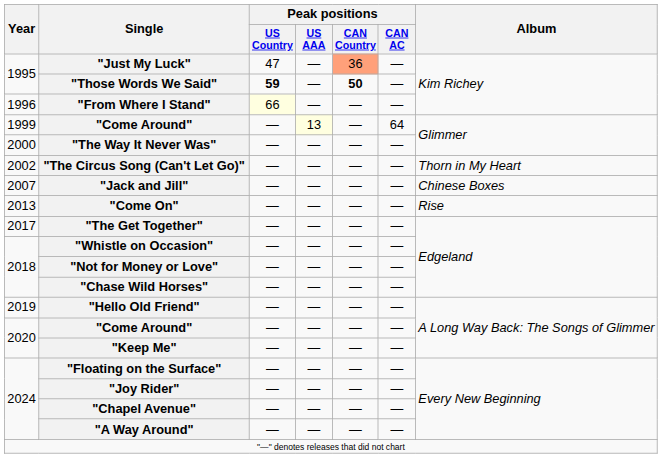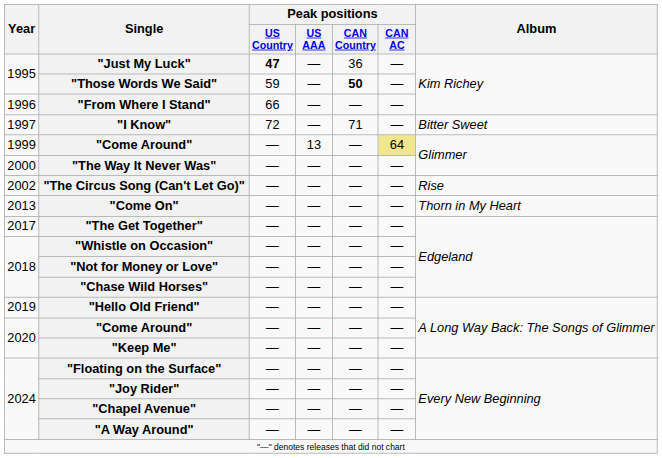 <table class="wikitable plainrowheaders" style="text-align:center;">
 <tr>
 <th rowspan="2">Year</th>
 <th rowspan="2" style="width:16em;">Single</th>
 <th colspan="4">Peak positions</th>
 <th rowspan="2">Album</th>
 </tr>
 <tr style="font-size:smaller;">
 <th width="40"><a href='#'>US Country</a><br></th>
 <th width="40"><a href='#'>US AAA</a><br></th>
 <th width="40"><a href='#'>CAN Country</a><br></th>
 <th width="40"><a href='#'>CAN AC</a><br></th>
 </tr>
 <tr>
 <td rowspan="2">1995</td>
 <th scope="row">"Just My Luck"</th>
-<td>47</td>
+<td><strong>47</strong></td>
 <td>—</td>
-<td style="background: lightsalmon;">36</td>
+<td>36</td>
 <td>—</td>
 <td align="left" rowspan="3"><em>Kim Richey</em></td>
 </tr>
 <tr>
 <th scope="row">"Those Words We Said"</th>
-<td><strong>59</strong></td>
+<td>59</td>
 <td>—</td>
 <td><strong>50</strong></td>
 <td>—</td>
 </tr>
 <tr>
 <td>1996</td>
 <th scope="row">"From Where I Stand"</th>
-<td style="background: lightyellow;">66</td>
+<td>66</td>
 <td>—</td>
 <td>—</td>
 <td>—</td>
 </tr>
 <tr>
+<td>1997</td>
+<th scope="row">"I Know"</th>
+<td>72</td>
+<td>—</td>
+<td>71</td>
+<td>—</td>
+<td align="left"><em>Bitter Sweet</em></td>
+</tr>
+<tr>
 <td>1999</td>
 <th scope="row">"Come Around"</th>
 <td>—</td>
-<td style="background: lightyellow;">13</td>
+<td>13</td>
 <td>—</td>
-<td>64</td>
+<td style="background: khaki;">64</td>
 <td align="left" rowspan="2"><em>Glimmer</em></td>
 </tr>
 <tr>
 <td>2000</td>
 <th scope="row">"The Way It Never Was"</th>
 <td>—</td>
 <td>—</td>
 <td>—</td>
 <td>—</td>
 </tr>
 <tr>
 <td>2002</td>
 <th scope="row">"The Circus Song (Can't Let Go)"</th>
 <td>—</td>
 <td>—</td>
 <td>—</td>
 <td>—</td>
-<td align="left"><em>Thorn in My Heart</em></td>
-</tr>
-<tr>
-<td>2007</td>
-<th scope="row">"Jack and Jill"</th>
-<td>—</td>
-<td>—</td>
-<td>—</td>
-<td>—</td>
-<td align="left"><em>Chinese Boxes</em></td>
+<td align="left"><em>Rise</em></td>
 </tr>
 <tr>
 <td>2013</td>
 <th scope="row">"Come On"</th>
 <td>—</td>
 <td>—</td>
 <td>—</td>
 <td>—</td>
-<td align="left"><em>Rise</em></td>
+<td align="left"><em>Thorn in My Heart</em></td>
 </tr>
 <tr>
 <td>2017</td>
 <th scope="row">"The Get Together"<br></th>
 <td>—</td>
 <td>—</td>
 <td>—</td>
 <td>—</td>
 <td align="left" rowspan="4"><em>Edgeland</em></td>
 </tr>
 <tr>
 <td rowspan="3">2018</td>
 <th scope="row">"Whistle on Occasion"<br></th>
 <td>—</td>
 <td>—</td>
 <td>—</td>
 <td>—</td>
 </tr>
 <tr>
 <th scope="row">"Not for Money or Love"</th>
 <td>—</td>
 <td>—</td>
 <td>—</td>
 <td>—</td>
 </tr>
 <tr>
 <th scope="row">"Chase Wild Horses"</th>
 <td>—</td>
 <td>—</td>
 <td>—</td>
 <td>—</td>
 </tr>
 <tr>
 <td>2019</td>
 <th scope="row">"Hello Old Friend"</th>
 <td>—</td>
 <td>—</td>
 <td>—</td>
 <td>—</td>
 <td align="left" rowspan="3"><em>A Long Way Back: The Songs of Glimmer</em></td>
 </tr>
 <tr>
 <td rowspan="2">2020</td>
 <th scope="row">"Come Around"</th>
 <td>—</td>
 <td>—</td>
 <td>—</td>
 <td>—</td>
 </tr>
 <tr>
 <th scope="row">"Keep Me"</th>
 <td>—</td>
 <td>—</td>
 <td>—</td>
 <td>—</td>
 </tr>
 <tr>
 <td rowspan="4">2024</td>
 <th scope="row">"Floating on the Surface"</th>
 <td>—</td>
 <td>—</td>
 <td>—</td>
 <td>—</td>
 <td align="left" rowspan="4"><em>Every New Beginning</em></td>
 </tr>
 <tr>
 <th scope="row">"Joy Rider"</th>
 <td>—</td>
 <td>—</td>
 <td>—</td>
 <td>—</td>
 </tr>
 <tr>
 <th scope="row">"Chapel Avenue"</th>
 <td>—</td>
 <td>—</td>
 <td>—</td>
 <td>—</td>
 </tr>
 <tr>
 <th scope="row">"A Way Around"</th>
 <td>—</td>
 <td>—</td>
 <td>—</td>
 <td>—</td>
 </tr>
 <tr>
 <td colspan="7" style="font-size:8pt">"—" denotes releases that did not chart</td>
 </tr>
 </table>
